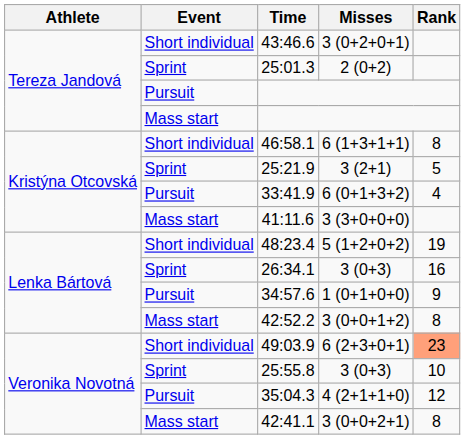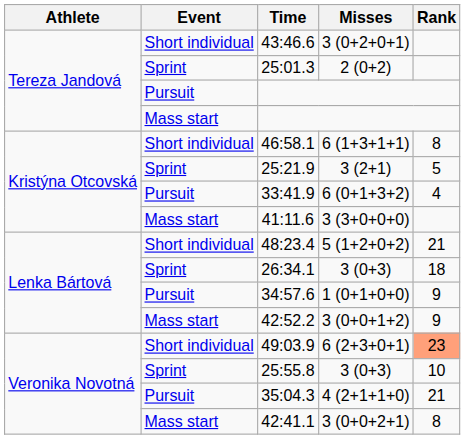 <table class="wikitable" style="font-size:90%">
 <tr>
 <th>Athlete</th>
 <th>Event</th>
 <th>Time</th>
 <th>Misses</th>
 <th>Rank</th>
 </tr>
 <tr align=center>
 <td rowspan="4" align="left"><a href='#'>Tereza Jandová</a></td>
 <td align=left><a href='#'>Short individual</a></td>
 <td>43:46.6</td>
 <td>3 (0+2+0+1)</td>
 <td></td>
 </tr>
 <tr align=center>
 <td align=left><a href='#'>Sprint</a></td>
 <td>25:01.3</td>
 <td>2 (0+2)</td>
 <td></td>
 </tr>
 <tr align=center>
 <td align=left><a href='#'>Pursuit</a></td>
 <td colspan="3"></td>
 </tr>
 <tr align=center>
 <td align=left><a href='#'>Mass start</a></td>
 <td colspan="3"></td>
 </tr>
 <tr align="center">
 <td rowspan="4" align="left"><a href='#'>Kristýna Otcovská</a></td>
 <td align="left"><a href='#'>Short individual</a></td>
 <td>46:58.1</td>
 <td>6 (1+3+1+1)</td>
 <td>8</td>
 </tr>
 <tr align="center">
 <td align="left"><a href='#'>Sprint</a></td>
 <td>25:21.9</td>
 <td>3 (2+1)</td>
 <td>5</td>
 </tr>
 <tr align=center>
 <td align=left><a href='#'>Pursuit</a></td>
 <td>33:41.9</td>
 <td>6 (0+1+3+2)</td>
 <td>4</td>
 </tr>
 <tr align=center>
 <td align=left><a href='#'>Mass start</a></td>
 <td>41:11.6</td>
 <td>3 (3+0+0+0)</td>
 <td></td>
 </tr>
 <tr align="center">
 <td rowspan="4" align="left"><a href='#'>Lenka Bártová</a></td>
 <td align="left"><a href='#'>Short individual</a></td>
 <td>48:23.4</td>
 <td>5 (1+2+0+2)</td>
-<td>19</td>
+<td>21</td>
 </tr>
 <tr align="center">
 <td align="left"><a href='#'>Sprint</a></td>
 <td>26:34.1</td>
 <td>3 (0+3)</td>
-<td>16</td>
+<td>18</td>
 </tr>
 <tr align=center>
 <td align=left><a href='#'>Pursuit</a></td>
 <td>34:57.6</td>
 <td>1 (0+1+0+0)</td>
 <td>9</td>
 </tr>
 <tr align=center>
 <td align=left><a href='#'>Mass start</a></td>
 <td>42:52.2</td>
 <td>3 (0+0+1+2)</td>
-<td>8</td>
+<td>9</td>
 </tr>
 <tr align="center">
 <td rowspan="4" align="left"><a href='#'>Veronika Novotná</a></td>
 <td align="left"><a href='#'>Short individual</a></td>
 <td>49:03.9</td>
 <td>6 (2+3+0+1)</td>
 <td style="background: lightsalmon;">23</td>
 </tr>
 <tr align="center">
 <td align="left"><a href='#'>Sprint</a></td>
 <td>25:55.8</td>
 <td>3 (0+3)</td>
 <td>10</td>
 </tr>
 <tr align=center>
 <td align=left><a href='#'>Pursuit</a></td>
 <td>35:04.3</td>
 <td>4 (2+1+1+0)</td>
-<td>12</td>
+<td>21</td>
 </tr>
 <tr align=center>
 <td align=left><a href='#'>Mass start</a></td>
 <td>42:41.1</td>
 <td>3 (0+0+2+1)</td>
 <td>8</td>
 </tr>
 </table>
